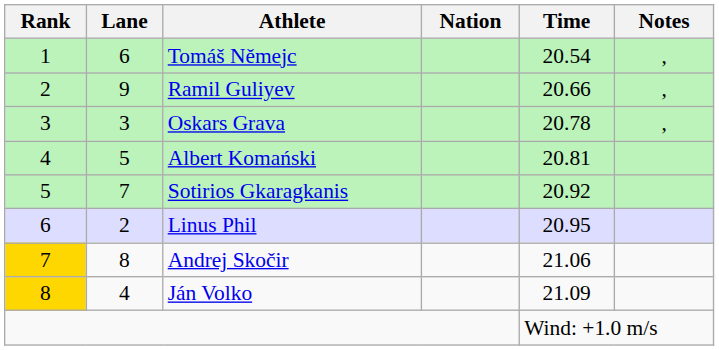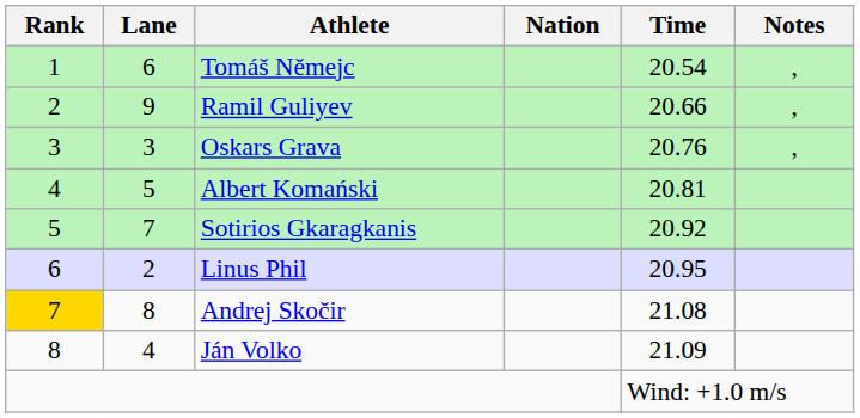 <table class="wikitable sortable" style="text-align:center;width: 60%;">
 <tr>
 <th scope="col">Rank</th>
 <th scope="col">Lane</th>
 <th scope="col">Athlete</th>
 <th scope="col">Nation</th>
 <th scope="col">Time</th>
 <th scope="col">Notes</th>
 </tr>
 <tr bgcolor=bbf3bb>
 <td>1</td>
 <td>6</td>
 <td align=left><a href='#'>Tomáš Němejc</a></td>
 <td align=left></td>
 <td>20.54</td>
 <td>, </td>
 </tr>
 <tr bgcolor=bbf3bb>
 <td>2</td>
 <td>9</td>
 <td align=left><a href='#'>Ramil Guliyev</a></td>
 <td align=left></td>
 <td>20.66</td>
 <td>, </td>
 </tr>
 <tr bgcolor=bbf3bb>
 <td>3</td>
 <td>3</td>
 <td align=left><a href='#'>Oskars Grava</a></td>
 <td align=left></td>
-<td>20.78</td>
+<td>20.76</td>
 <td>, </td>
 </tr>
 <tr bgcolor=bbf3bb>
 <td>4</td>
 <td>5</td>
 <td align=left><a href='#'>Albert Komański</a></td>
 <td align=left></td>
 <td>20.81</td>
 <td></td>
 </tr>
 <tr bgcolor=bbf3bb>
 <td>5</td>
 <td>7</td>
 <td align=left><a href='#'>Sotirios Gkaragkanis</a></td>
 <td align=left></td>
 <td>20.92</td>
 <td></td>
 </tr>
 <tr bgcolor=ddddff>
 <td>6</td>
 <td>2</td>
 <td align=left><a href='#'>Linus Phil</a></td>
 <td align=left></td>
 <td>20.95</td>
 <td></td>
 </tr>
 <tr>
 <td style="background: gold;">7</td>
 <td>8</td>
 <td align=left><a href='#'>Andrej Skočir</a></td>
 <td align=left></td>
-<td>21.06</td>
+<td>21.08</td>
 <td></td>
 </tr>
 <tr>
-<td style="background: gold;">8</td>
+<td>8</td>
 <td>4</td>
 <td align=left><a href='#'>Ján Volko</a></td>
 <td align=left></td>
 <td>21.09</td>
 <td></td>
 </tr>
 <tr class="sortbottom">
 <td colspan="4"></td>
 <td colspan="2" style="text-align:left;">Wind: +1.0 m/s</td>
 </tr>
 </table>
